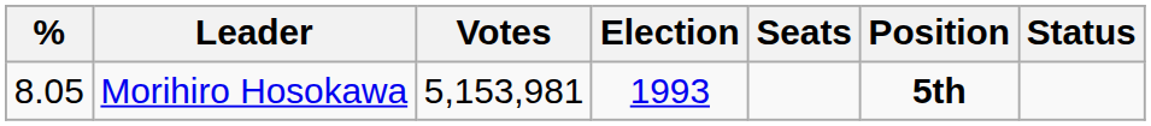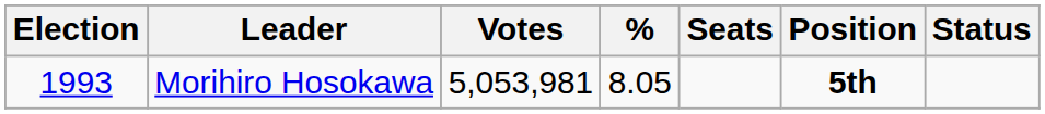 <table class="wikitable" style="text-align:center">
 <tr>
-<th>%</th>
+<th>Election</th>
 <th>Leader</th>
 <th>Votes</th>
-<th>Election</th>
+<th>%</th>
 <th>Seats</th>
 <th>Position</th>
 <th>Status</th>
 </tr>
 <tr>
+<td><a href='#'>1993</a></td>
+<td><a href='#'>Morihiro Hosokawa</a></td>
+<td>5,053,981</td>
 <td>8.05</td>
-<td><a href='#'>Morihiro Hosokawa</a></td>
-<td>5,153,981</td>
-<td><a href='#'>1993</a></td>
 <td></td>
 <td><strong>5th</strong></td>
 <td></td>
 </tr>
 </table>
